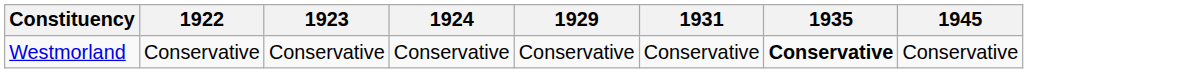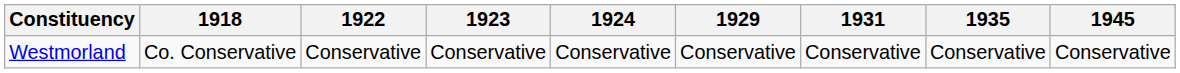 <table class="wikitable sortable">
 <tr>
 <th>Constituency</th>
+<th>1918</th>
 <th>1922</th>
 <th>1923</th>
 <th>1924</th>
 <th>1929</th>
 <th>1931</th>
 <th>1935</th>
 <th>1945</th>
 </tr>
 <tr>
 <td><a href='#'>Westmorland</a></td>
+<td bgcolor=>Co. Conservative</td>
 <td bgcolor=>Conservative</td>
 <td bgcolor=>Conservative</td>
 <td bgcolor=>Conservative</td>
 <td bgcolor=>Conservative</td>
 <td bgcolor=>Conservative</td>
-<td bgcolor=><strong>Conservative</strong></td>
+<td bgcolor=>Conservative</td>
 <td bgcolor=>Conservative</td>
 </tr>
 </table>
